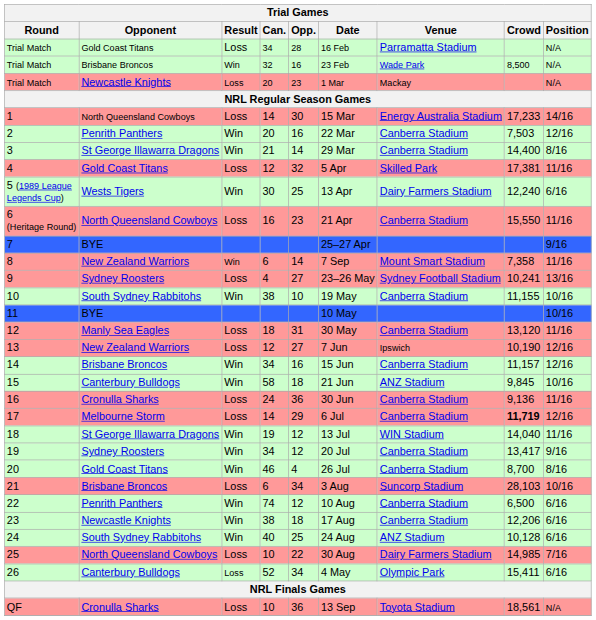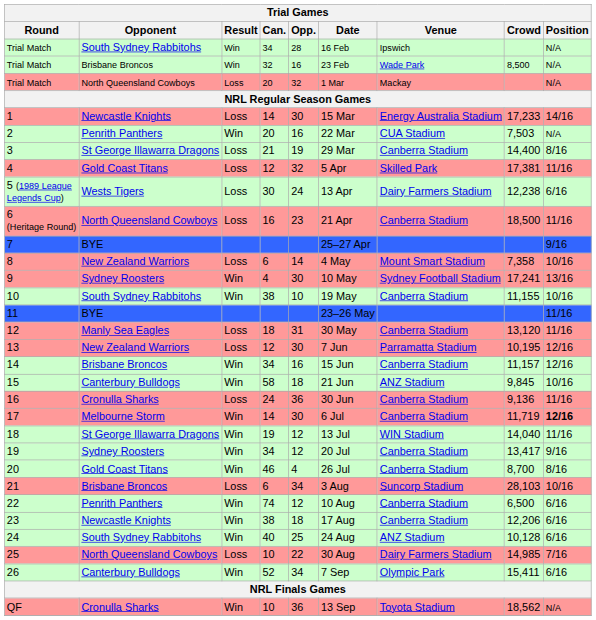 <table class="wikitable" style="text-align:left;">
 <tr>
 <th colspan="9">Trial Games</th>
 </tr>
 <tr>
 <th>Round</th>
 <th>Opponent</th>
 <th>Result</th>
 <th>Can.</th>
 <th>Opp.</th>
 <th>Date</th>
 <th>Venue</th>
 <th>Crowd</th>
 <th>Position</th>
 </tr>
 <tr bgcolor="#ccffcc">
 <td><small>Trial Match</small></td>
-<td><small>Gold Coast Titans</small></td>
-<td>Loss</td>
+<td><a href='#'>South Sydney Rabbitohs</a></td>
+<td><small>Win</small></td>
 <td><small>34</small></td>
 <td><small>28</small></td>
 <td><small>16 Feb</small></td>
-<td><a href='#'>Parramatta Stadium</a></td>
+<td><small>Ipswich</small></td>
 <td></td>
 <td><small>N/A</small></td>
 </tr>
 <tr bgcolor="#ccffcc">
 <td><small>Trial Match</small></td>
 <td><small>Brisbane Broncos</small></td>
 <td><small>Win</small></td>
 <td><small>32</small></td>
 <td><small>16</small></td>
 <td><small>23 Feb</small></td>
 <td><small><a href='#'>Wade Park</a></small></td>
 <td><small>8,500</small></td>
 <td><small>N/A</small></td>
 </tr>
 <tr bgcolor="#ff9999">
 <td><small>Trial Match</small></td>
-<td><a href='#'>Newcastle Knights</a></td>
+<td><small>North Queensland Cowboys</small></td>
 <td><small>Loss</small></td>
 <td><small>20</small></td>
-<td><small>23</small></td>
+<td><small>32</small></td>
 <td><small>1 Mar</small></td>
 <td><small>Mackay</small></td>
 <td><small></small></td>
 <td><small>N/A</small></td>
 </tr>
 <tr>
 <th colspan="9">NRL Regular Season Games</th>
 </tr>
 <tr bgcolor="#ff9999">
 <td>1</td>
-<td><small>North Queensland Cowboys</small></td>
+<td><a href='#'>Newcastle Knights</a></td>
 <td>Loss</td>
 <td>14</td>
 <td>30</td>
 <td>15 Mar</td>
 <td><a href='#'>Energy Australia Stadium</a></td>
 <td>17,233</td>
 <td>14/16</td>
 </tr>
 <tr bgcolor="#ccffcc">
 <td>2</td>
 <td><a href='#'>Penrith Panthers</a></td>
 <td>Win</td>
 <td>20</td>
 <td>16</td>
 <td>22 Mar</td>
-<td><a href='#'>Canberra Stadium</a></td>
+<td><a href='#'>CUA Stadium</a></td>
 <td>7,503</td>
-<td>12/16</td>
+<td><small>N/A</small></td>
 </tr>
 <tr bgcolor="#ccffcc">
 <td>3</td>
 <td><a href='#'>St George Illawarra Dragons</a></td>
-<td>Win</td>
+<td>Loss</td>
 <td>21</td>
-<td>14</td>
+<td>19</td>
 <td>29 Mar</td>
 <td><a href='#'>Canberra Stadium</a></td>
 <td>14,400</td>
 <td>8/16</td>
 </tr>
 <tr bgcolor="#ff9999">
 <td>4</td>
 <td><a href='#'>Gold Coast Titans</a></td>
 <td>Loss</td>
 <td>12</td>
 <td>32</td>
 <td>5 Apr</td>
 <td><a href='#'>Skilled Park</a></td>
 <td>17,381</td>
 <td>11/16</td>
 </tr>
 <tr bgcolor="#ccffcc">
 <td>5 <small>(<a href='#'>1989 League</a><br><a href='#'>Legends Cup</a>)</small></td>
 <td><a href='#'>Wests Tigers</a></td>
-<td>Win</td>
+<td>Loss</td>
 <td>30</td>
-<td>25</td>
+<td>24</td>
 <td>13 Apr</td>
 <td><a href='#'>Dairy Farmers Stadium</a></td>
-<td>12,240</td>
+<td>12,238</td>
 <td>6/16</td>
 </tr>
 <tr bgcolor="#ff9999">
 <td>6<br><small>(Heritage Round)</small></td>
 <td><a href='#'>North Queensland Cowboys</a></td>
 <td>Loss</td>
 <td>16</td>
 <td>23</td>
 <td>21 Apr</td>
 <td><a href='#'>Canberra Stadium</a></td>
-<td>15,550</td>
+<td>18,500</td>
 <td>11/16</td>
 </tr>
 <tr bgcolor="#3366ff">
 <td>7</td>
 <td>BYE</td>
 <td></td>
 <td></td>
 <td></td>
 <td>25–27 Apr</td>
 <td></td>
 <td></td>
 <td>9/16</td>
 </tr>
 <tr bgcolor="#ff9999">
 <td>8</td>
 <td><a href='#'>New Zealand Warriors</a></td>
-<td><small>Win</small></td>
+<td>Loss</td>
 <td>6</td>
 <td>14</td>
-<td>7 Sep</td>
+<td>4 May</td>
 <td><a href='#'>Mount Smart Stadium</a></td>
 <td>7,358</td>
-<td>11/16</td>
+<td>10/16</td>
 </tr>
 <tr bgcolor="#ff9999">
 <td>9</td>
 <td><a href='#'>Sydney Roosters</a></td>
-<td>Loss</td>
+<td>Win</td>
 <td>4</td>
-<td>27</td>
-<td>23–26 May</td>
+<td>30</td>
+<td>10 May</td>
 <td><a href='#'>Sydney Football Stadium</a></td>
-<td>10,241</td>
+<td>17,241</td>
 <td>13/16</td>
 </tr>
 <tr bgcolor="#ccffcc">
 <td>10</td>
 <td><a href='#'>South Sydney Rabbitohs</a></td>
 <td>Win</td>
 <td>38</td>
 <td>10</td>
 <td>19 May</td>
 <td><a href='#'>Canberra Stadium</a></td>
 <td>11,155</td>
 <td>10/16</td>
 </tr>
 <tr bgcolor="#3366ff">
 <td>11</td>
 <td>BYE</td>
 <td></td>
 <td></td>
 <td></td>
-<td>10 May</td>
+<td>23–26 May</td>
 <td></td>
 <td></td>
-<td>10/16</td>
+<td>11/16</td>
 </tr>
 <tr bgcolor="#ff9999">
 <td>12</td>
 <td><a href='#'>Manly Sea Eagles</a></td>
 <td>Loss</td>
 <td>18</td>
 <td>31</td>
 <td>30 May</td>
 <td><a href='#'>Canberra Stadium</a></td>
 <td>13,120</td>
 <td>11/16</td>
 </tr>
 <tr bgcolor="#ff9999">
 <td>13</td>
 <td><a href='#'>New Zealand Warriors</a></td>
 <td>Loss</td>
 <td>12</td>
-<td>27</td>
+<td>30</td>
 <td>7 Jun</td>
-<td><small>Ipswich</small></td>
-<td>10,190</td>
+<td><a href='#'>Parramatta Stadium</a></td>
+<td>10,195</td>
 <td>12/16</td>
 </tr>
 <tr bgcolor="#ccffcc">
 <td>14</td>
 <td><a href='#'>Brisbane Broncos</a></td>
 <td>Win</td>
 <td>34</td>
 <td>16</td>
 <td>15 Jun</td>
 <td><a href='#'>Canberra Stadium</a></td>
 <td>11,157</td>
 <td>12/16</td>
 </tr>
 <tr bgcolor="#ccffcc">
 <td>15</td>
 <td><a href='#'>Canterbury Bulldogs</a></td>
 <td>Win</td>
 <td>58</td>
 <td>18</td>
 <td>21 Jun</td>
 <td><a href='#'>ANZ Stadium</a></td>
 <td>9,845</td>
 <td>10/16</td>
 </tr>
 <tr bgcolor="#FF9999">
 <td>16</td>
 <td><a href='#'>Cronulla Sharks</a></td>
 <td>Loss</td>
 <td>24</td>
 <td>36</td>
 <td>30 Jun</td>
 <td><a href='#'>Canberra Stadium</a></td>
 <td>9,136</td>
 <td>11/16</td>
 </tr>
 <tr bgcolor="#FF9999">
 <td>17</td>
 <td><a href='#'>Melbourne Storm</a></td>
-<td>Loss</td>
+<td>Win</td>
 <td>14</td>
-<td>29</td>
+<td>30</td>
 <td>6 Jul</td>
 <td><a href='#'>Canberra Stadium</a></td>
-<td><strong>11,719</strong></td>
-<td>12/16</td>
+<td>11,719</td>
+<td><strong>12/16</strong></td>
 </tr>
 <tr bgcolor="#ccffcc">
 <td>18</td>
 <td><a href='#'>St George Illawarra Dragons</a></td>
 <td>Win</td>
 <td>19</td>
 <td>12</td>
 <td>13 Jul</td>
 <td><a href='#'>WIN Stadium</a></td>
 <td>14,040</td>
 <td>11/16</td>
 </tr>
 <tr bgcolor="#ccffcc">
 <td>19</td>
 <td><a href='#'>Sydney Roosters</a></td>
 <td>Win</td>
 <td>34</td>
 <td>12</td>
 <td>20 Jul</td>
 <td><a href='#'>Canberra Stadium</a></td>
 <td>13,417</td>
 <td>9/16</td>
 </tr>
 <tr bgcolor="#ccffcc">
 <td>20</td>
 <td><a href='#'>Gold Coast Titans</a></td>
 <td>Win</td>
 <td>46</td>
 <td>4</td>
 <td>26 Jul</td>
 <td><a href='#'>Canberra Stadium</a></td>
 <td>8,700</td>
 <td>8/16</td>
 </tr>
 <tr bgcolor="#FF9999">
 <td>21</td>
 <td><a href='#'>Brisbane Broncos</a></td>
 <td>Loss</td>
 <td>6</td>
 <td>34</td>
 <td>3 Aug</td>
 <td><a href='#'>Suncorp Stadium</a></td>
 <td>28,103</td>
 <td>10/16</td>
 </tr>
 <tr bgcolor="#ccffcc">
 <td>22</td>
 <td><a href='#'>Penrith Panthers</a></td>
 <td>Win</td>
 <td>74</td>
 <td>12</td>
 <td>10 Aug</td>
 <td><a href='#'>Canberra Stadium</a></td>
 <td>6,500</td>
 <td>6/16</td>
 </tr>
 <tr bgcolor="#ccffcc">
 <td>23</td>
 <td><a href='#'>Newcastle Knights</a></td>
 <td>Win</td>
 <td>38</td>
 <td>18</td>
 <td>17 Aug</td>
 <td><a href='#'>Canberra Stadium</a></td>
 <td>12,206</td>
 <td>6/16</td>
 </tr>
 <tr bgcolor="#ccffcc">
 <td>24</td>
 <td><a href='#'>South Sydney Rabbitohs</a></td>
 <td>Win</td>
 <td>40</td>
 <td>25</td>
 <td>24 Aug</td>
 <td><a href='#'>ANZ Stadium</a></td>
 <td>10,128</td>
 <td>6/16</td>
 </tr>
 <tr bgcolor="#FF9999">
 <td>25</td>
 <td><a href='#'>North Queensland Cowboys</a></td>
 <td>Loss</td>
 <td>10</td>
 <td>22</td>
 <td>30 Aug</td>
 <td><a href='#'>Dairy Farmers Stadium</a></td>
 <td>14,985</td>
 <td>7/16</td>
 </tr>
 <tr bgcolor="#ccffcc">
 <td>26</td>
 <td><a href='#'>Canterbury Bulldogs</a></td>
-<td><small>Loss</small></td>
+<td>Win</td>
 <td>52</td>
 <td>34</td>
-<td>4 May</td>
+<td>7 Sep</td>
 <td><a href='#'>Olympic Park</a></td>
 <td>15,411</td>
 <td>6/16</td>
 </tr>
 <tr>
 <th colspan="9">NRL Finals Games</th>
 </tr>
 <tr bgcolor="#FF9999">
 <td>QF</td>
 <td><a href='#'>Cronulla Sharks</a></td>
-<td>Loss</td>
+<td>Win</td>
 <td>10</td>
 <td>36</td>
 <td>13 Sep</td>
 <td><a href='#'>Toyota Stadium</a></td>
-<td>18,561</td>
+<td>18,562</td>
 <td><small>N/A</small></td>
 </tr>
 <tr>
 </tr>
 </table>
